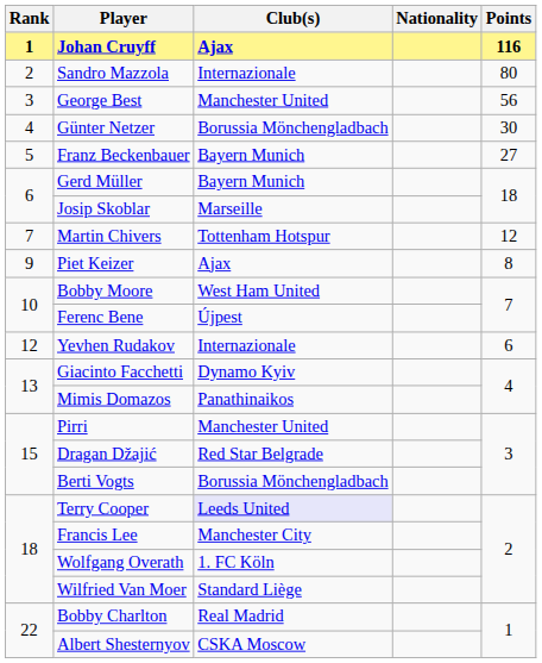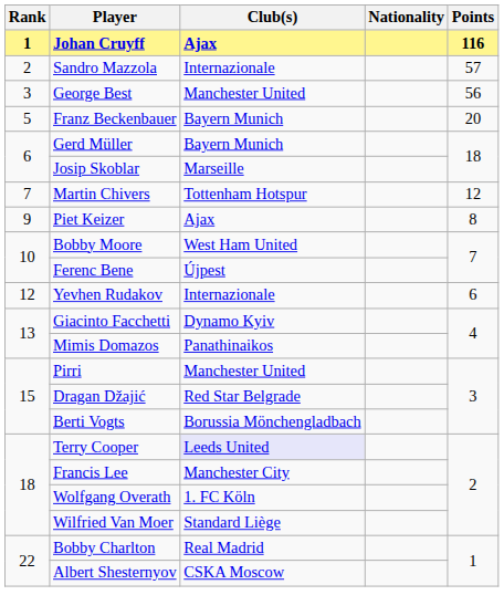 <table class="wikitable" style="text-align: center;">
 <tr>
 <th>Rank</th>
 <th>Player</th>
 <th>Club(s)</th>
 <th>Nationality</th>
 <th>Points</th>
 </tr>
 <tr style="background-color: #FFF68F; font-weight: bold;">
 <td>1</td>
 <td align="left"><a href='#'>Johan Cruyff</a></td>
 <td align="left"> <a href='#'>Ajax</a></td>
 <td align="left"></td>
 <td>116</td>
 </tr>
 <tr>
 <td>2</td>
 <td align="left"><a href='#'>Sandro Mazzola</a></td>
 <td align="left"> <a href='#'>Internazionale</a></td>
 <td align="left"></td>
-<td>80</td>
+<td>57</td>
 </tr>
 <tr>
 <td>3</td>
 <td align="left"><a href='#'>George Best</a></td>
 <td align="left"> <a href='#'>Manchester United</a></td>
 <td align="left"></td>
 <td>56</td>
 </tr>
 <tr>
-<td>4</td>
-<td align="left"><a href='#'>Günter Netzer</a></td>
-<td align="left"> <a href='#'>Borussia Mönchengladbach</a></td>
-<td align="left"></td>
-<td>30</td>
-</tr>
-<tr>
 <td>5</td>
 <td align="left"><a href='#'>Franz Beckenbauer</a></td>
 <td align="left"> <a href='#'>Bayern Munich</a></td>
 <td align="left"></td>
-<td>27</td>
+<td>20</td>
 </tr>
 <tr>
 <td rowspan="2">6</td>
 <td align="left"><a href='#'>Gerd Müller</a></td>
 <td align="left"> <a href='#'>Bayern Munich</a></td>
 <td align="left"></td>
 <td rowspan="2">18</td>
 </tr>
 <tr>
 <td align="left"><a href='#'>Josip Skoblar</a></td>
 <td align="left"> <a href='#'>Marseille</a></td>
 <td align="left"></td>
 </tr>
 <tr>
 <td>7</td>
 <td align="left"><a href='#'>Martin Chivers</a></td>
 <td align="left"> <a href='#'>Tottenham Hotspur</a></td>
 <td align="left"></td>
 <td>12</td>
 </tr>
 <tr>
 <td>9</td>
 <td align="left"><a href='#'>Piet Keizer</a></td>
 <td align="left"> <a href='#'>Ajax</a></td>
 <td align="left"></td>
 <td>8</td>
 </tr>
 <tr>
 <td rowspan="2">10</td>
 <td align="left"><a href='#'>Bobby Moore</a></td>
 <td align="left"> <a href='#'>West Ham United</a></td>
 <td align="left"></td>
 <td rowspan="2">7</td>
 </tr>
 <tr>
 <td align="left"><a href='#'>Ferenc Bene</a></td>
 <td align="left"> <a href='#'>Újpest</a></td>
 <td align="left"></td>
 </tr>
 <tr>
 <td>12</td>
 <td align="left"><a href='#'>Yevhen Rudakov</a></td>
 <td align="left"> <a href='#'>Internazionale</a></td>
 <td align="left"></td>
 <td>6</td>
 </tr>
 <tr>
 <td rowspan="2">13</td>
 <td align="left"><a href='#'>Giacinto Facchetti</a></td>
 <td align="left"> <a href='#'>Dynamo Kyiv</a></td>
 <td align="left"></td>
 <td rowspan="2">4</td>
 </tr>
 <tr>
 <td align="left"><a href='#'>Mimis Domazos</a></td>
 <td align="left"> <a href='#'>Panathinaikos</a></td>
 <td align="left"></td>
 </tr>
 <tr>
 <td rowspan="3">15</td>
 <td align="left"><a href='#'>Pirri</a></td>
 <td align="left"> <a href='#'>Manchester United</a></td>
 <td align="left"></td>
 <td rowspan="3">3</td>
 </tr>
 <tr>
 <td align="left"><a href='#'>Dragan Džajić</a></td>
 <td align="left"> <a href='#'>Red Star Belgrade</a></td>
 <td align="left"></td>
 </tr>
 <tr>
 <td align="left"><a href='#'>Berti Vogts</a></td>
 <td align="left"> <a href='#'>Borussia Mönchengladbach</a></td>
 <td align="left"></td>
 </tr>
 <tr>
 <td rowspan="4">18</td>
 <td align="left"><a href='#'>Terry Cooper</a></td>
 <td align="left" style="background: lavender;"> <a href='#'>Leeds United</a></td>
 <td align="left"></td>
 <td rowspan="4">2</td>
 </tr>
 <tr>
 <td align="left"><a href='#'>Francis Lee</a></td>
 <td align="left"> <a href='#'>Manchester City</a></td>
 <td align="left"></td>
 </tr>
 <tr>
 <td align="left"><a href='#'>Wolfgang Overath</a></td>
 <td align="left"> <a href='#'>1. FC Köln</a></td>
 <td align="left"></td>
 </tr>
 <tr>
 <td align="left"><a href='#'>Wilfried Van Moer</a></td>
 <td align="left"> <a href='#'>Standard Liège</a></td>
 <td align="left"></td>
 </tr>
 <tr>
 <td rowspan="2">22</td>
 <td align="left"><a href='#'>Bobby Charlton</a></td>
 <td align="left"> <a href='#'>Real Madrid</a></td>
 <td align="left"></td>
 <td rowspan="2">1</td>
 </tr>
 <tr>
 <td align="left"><a href='#'>Albert Shesternyov</a></td>
 <td align="left"> <a href='#'>CSKA Moscow</a></td>
 <td align="left"></td>
 </tr>
 </table>
